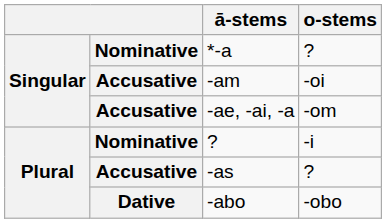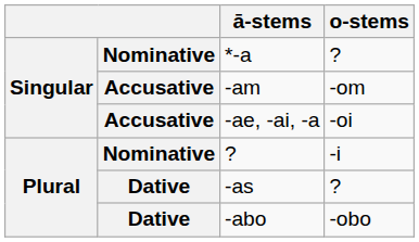 <table class="wikitable">
 <tr>
 <th colspan=2></th>
 <th>ā-stems</th>
 <th>o-stems</th>
 </tr>
 <tr>
 <th rowspan=3>Singular</th>
 <th>Nominative</th>
 <td>*-a</td>
 <td>?</td>
 </tr>
 <tr>
 <th>Accusative</th>
 <td>-am</td>
-<td>-oi</td>
+<td>-om</td>
 </tr>
 <tr>
 <th>Accusative</th>
 <td>-ae, -ai, -a</td>
-<td>-om</td>
+<td>-oi</td>
 </tr>
 <tr>
 <th rowspan=3>Plural</th>
 <th>Nominative</th>
 <td>?</td>
 <td>-i</td>
 </tr>
 <tr>
-<th>Accusative</th>
+<th>Dative</th>
 <td>-as</td>
 <td>?</td>
 </tr>
 <tr>
 <th>Dative</th>
 <td>-abo</td>
 <td>-obo</td>
 </tr>
 </table>
